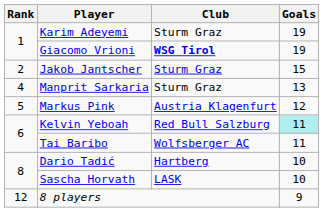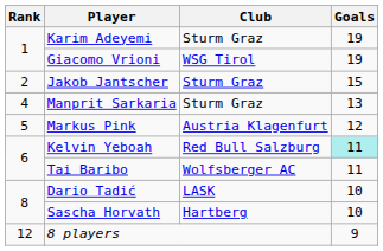 <table class="wikitable" style="text-align:center">
 <tr>
 <th>Rank</th>
 <th>Player</th>
 <th>Club</th>
 <th>Goals</th>
 </tr>
 <tr>
 <td rowspan="2">1</td>
 <td align="left"> <a href='#'>Karim Adeyemi</a></td>
 <td align="left">Sturm Graz</td>
 <td>19</td>
 </tr>
 <tr>
 <td align="left"> <a href='#'>Giacomo Vrioni</a></td>
-<td align="left"><strong><a href='#'>WSG Tirol</a></strong></td>
+<td align="left"><a href='#'>WSG Tirol</a></td>
 <td>19</td>
 </tr>
 <tr>
 <td>2</td>
 <td align="left"> <a href='#'>Jakob Jantscher</a></td>
 <td align="left"><a href='#'>Sturm Graz</a></td>
 <td>15</td>
 </tr>
 <tr>
 <td>4</td>
 <td align="left"> <a href='#'>Manprit Sarkaria</a></td>
 <td align="left">Sturm Graz</td>
 <td>13</td>
 </tr>
 <tr>
 <td>5</td>
 <td align="left"> <a href='#'>Markus Pink</a></td>
 <td align="left"><a href='#'>Austria Klagenfurt</a></td>
 <td>12</td>
 </tr>
 <tr>
 <td rowspan="2">6</td>
 <td align="left"> <a href='#'>Kelvin Yeboah</a></td>
 <td align="left"><a href='#'>Red Bull Salzburg</a></td>
 <td style="background: paleturquoise;">11</td>
 </tr>
 <tr>
 <td align="left"> <a href='#'>Tai Baribo</a></td>
 <td align="left"><a href='#'>Wolfsberger AC</a></td>
 <td>11</td>
 </tr>
 <tr>
 <td rowspan="2">8</td>
 <td align="left"> <a href='#'>Dario Tadić</a></td>
-<td align="left"><a href='#'>Hartberg</a></td>
+<td align="left"><a href='#'>LASK</a></td>
 <td>10</td>
 </tr>
 <tr>
 <td align="left"> <a href='#'>Sascha Horvath</a></td>
-<td align="left"><a href='#'>LASK</a></td>
+<td align="left"><a href='#'>Hartberg</a></td>
 <td>10</td>
 </tr>
 <tr>
 <td>12</td>
 <td align="left" colspan="2"><em>8 players</em></td>
 <td>9</td>
 </tr>
 </table>
